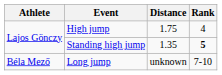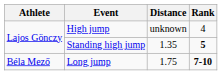 <table class=wikitable style="font-size:90%; text-align:center">
 <tr>
 <th>Athlete</th>
 <th>Event</th>
 <th>Distance</th>
 <th>Rank</th>
 </tr>
 <tr>
 <td rowspan=2 align=left><a href='#'>Lajos Gönczy</a></td>
 <td align=left><a href='#'>High jump</a></td>
-<td>1.75</td>
+<td>unknown</td>
 <td>4</td>
 </tr>
 <tr>
 <td align=left><a href='#'>Standing high jump</a></td>
 <td>1.35</td>
 <td><strong>5</strong></td>
 </tr>
 <tr>
 <td align=left><a href='#'>Béla Mező</a></td>
 <td align=left><a href='#'>Long jump</a></td>
-<td>unknown</td>
-<td>7-10</td>
+<td>1.75</td>
+<td><strong>7-10</strong></td>
 </tr>
 </table>
